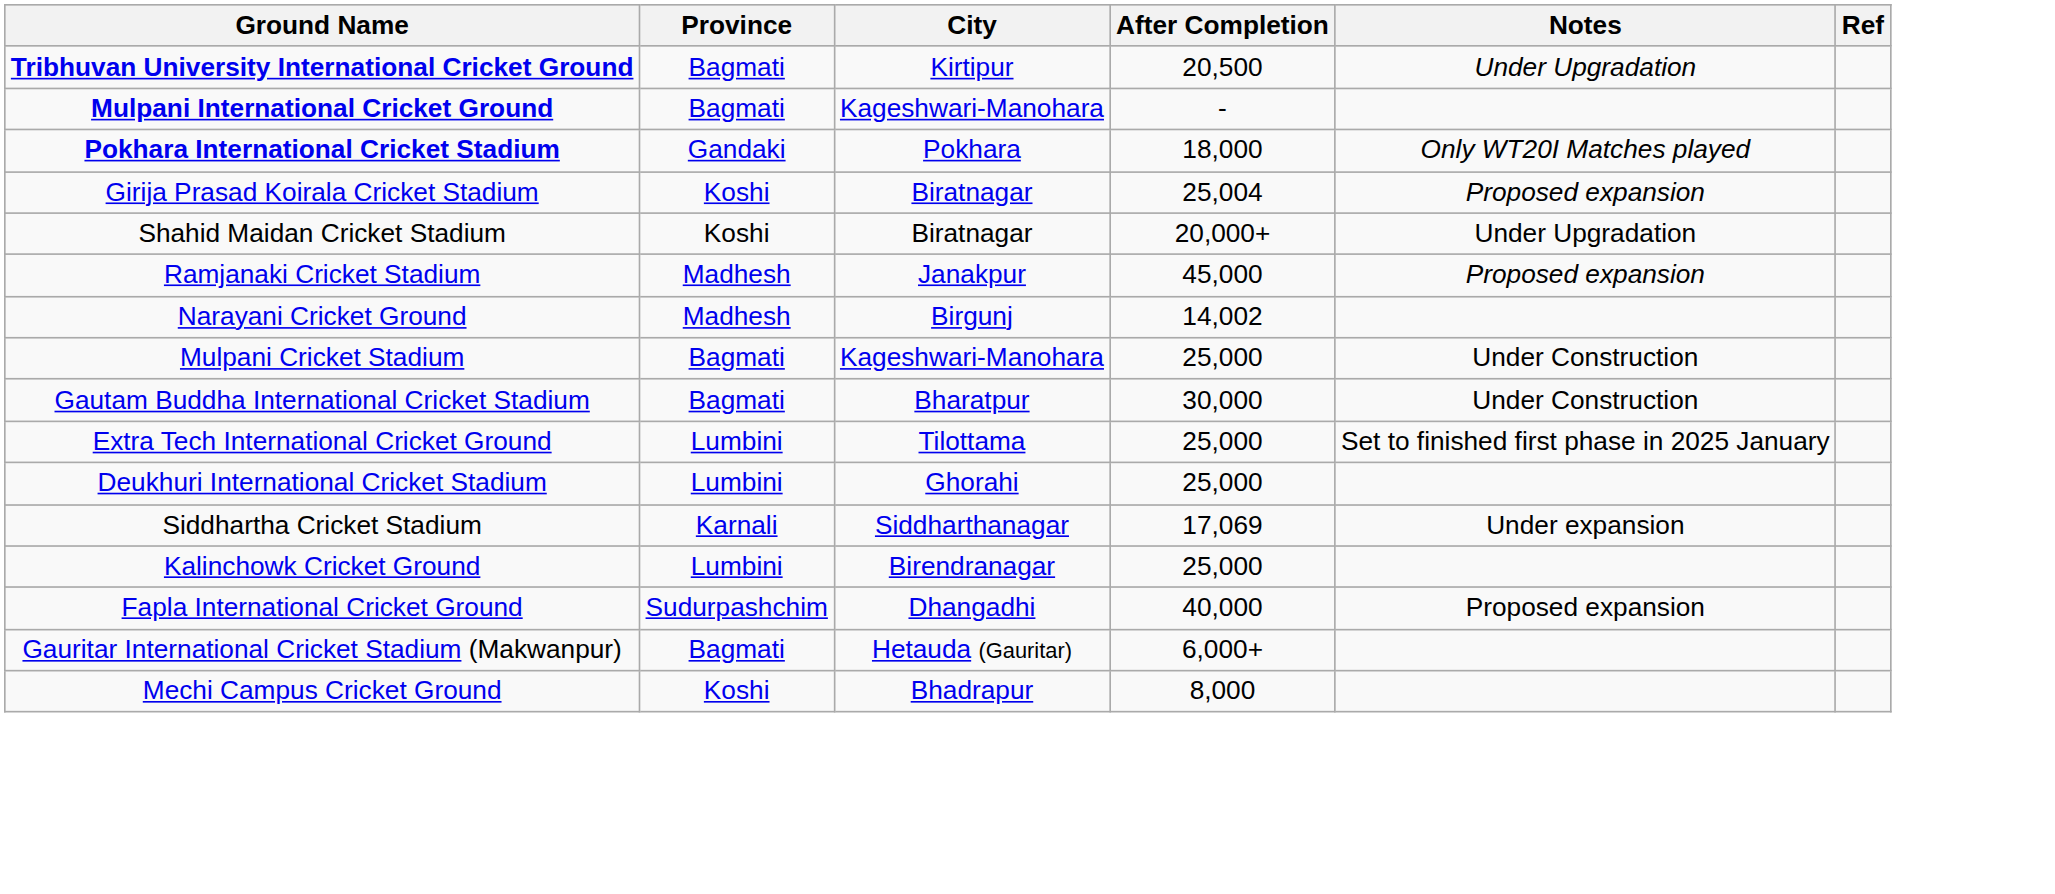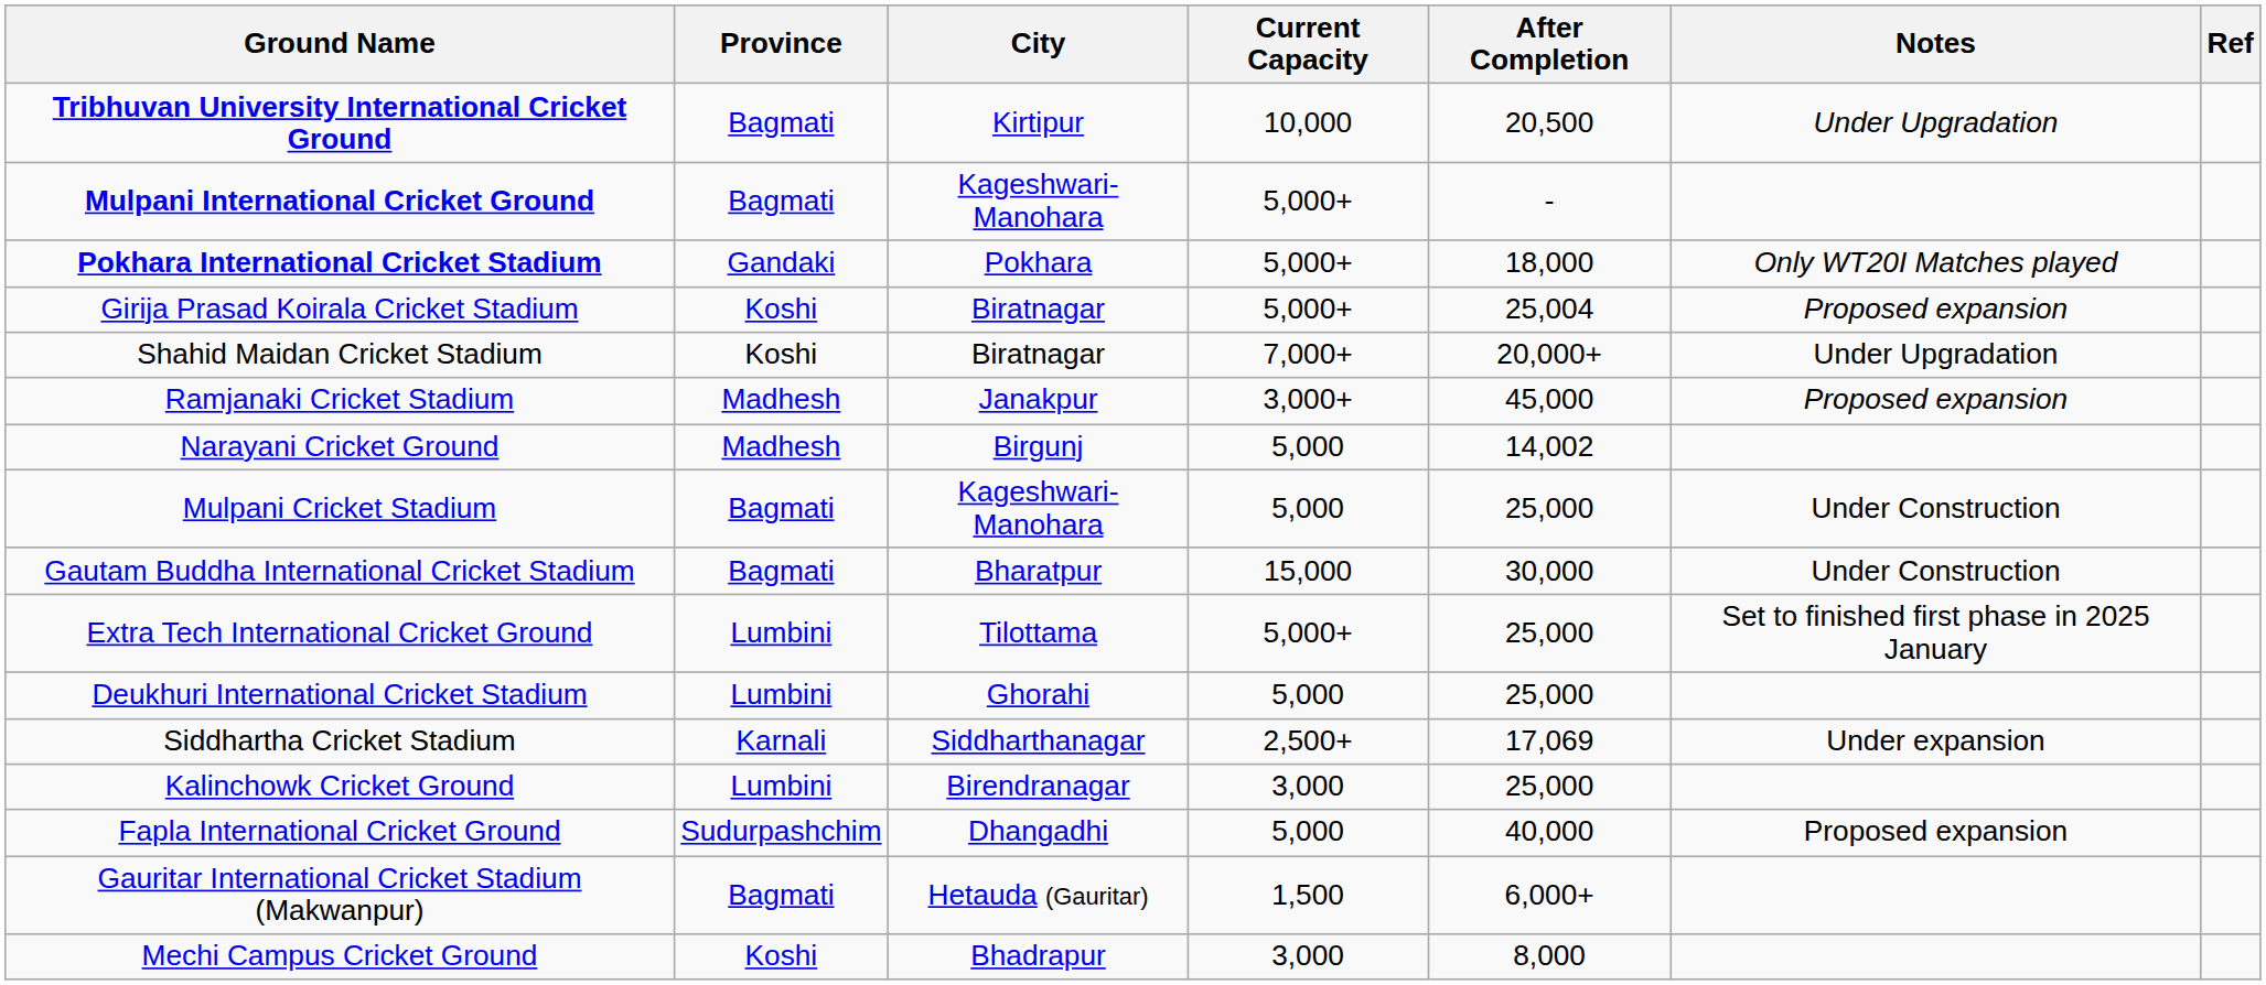 <table class="wikitable sortable" style="text-align: center">
 <tr>
 <th>Ground Name</th>
 <th>Province</th>
 <th>City</th>
+<th>Current Capacity</th>
 <th>After Completion</th>
 <th>Notes</th>
 <th>Ref</th>
 </tr>
 <tr>
 <td><strong><a href='#'>Tribhuvan University International Cricket Ground</a></strong></td>
 <td><a href='#'>Bagmati</a></td>
 <td><a href='#'>Kirtipur</a></td>
+<td>10,000</td>
 <td>20,500</td>
 <td><em>Under Upgradation</em></td>
 <td></td>
 </tr>
 <tr>
 <td><strong><a href='#'>Mulpani International Cricket Ground</a></strong></td>
 <td><a href='#'>Bagmati</a></td>
 <td><a href='#'>Kageshwari-Manohara</a></td>
+<td>5,000+</td>
 <td>-</td>
 <td></td>
 <td></td>
 </tr>
 <tr>
 <td><strong><a href='#'>Pokhara International Cricket Stadium</a></strong></td>
 <td><a href='#'>Gandaki</a></td>
 <td><a href='#'>Pokhara</a></td>
+<td>5,000+</td>
 <td>18,000</td>
 <td><em>Only WT20I Matches played</em></td>
 <td></td>
 </tr>
 <tr>
 <td><a href='#'>Girija Prasad Koirala Cricket Stadium</a></td>
 <td><a href='#'>Koshi</a></td>
 <td><a href='#'>Biratnagar</a></td>
+<td>5,000+</td>
 <td>25,004</td>
 <td><em>Proposed expansion</em></td>
 <td></td>
 </tr>
 <tr>
 <td>Shahid Maidan Cricket Stadium</td>
 <td>Koshi</td>
 <td>Biratnagar</td>
+<td>7,000+</td>
 <td>20,000+</td>
 <td>Under Upgradation</td>
 <td></td>
 </tr>
 <tr>
 <td><a href='#'>Ramjanaki Cricket Stadium</a></td>
 <td><a href='#'>Madhesh</a></td>
 <td><a href='#'>Janakpur</a></td>
+<td>3,000+</td>
 <td>45,000</td>
 <td><em>Proposed expansion</td>
 <td></td>
 </tr>
 <tr>
 <td><a href='#'>Narayani Cricket Ground</a></td>
 <td><a href='#'>Madhesh</a></td>
 <td><a href='#'>Birgunj</a></td>
+<td>5,000</td>
 <td>14,002</td>
 <td></td>
 <td></td>
 </tr>
 <tr>
 <td><a href='#'>Mulpani Cricket Stadium</a></td>
 <td><a href='#'>Bagmati</a></td>
 <td><a href='#'>Kageshwari-Manohara</a></td>
+<td>5,000</td>
 <td>25,000</td>
 <td></em>Under Construction<em></td>
 <td></td>
 </tr>
 <tr>
 <td><a href='#'>Gautam Buddha International Cricket Stadium</a></td>
 <td><a href='#'>Bagmati</a></td>
 <td><a href='#'>Bharatpur</a></td>
+<td>15,000</td>
 <td>30,000</td>
 <td></em>Under Construction<em></td>
 <td></td>
 </tr>
 <tr>
 <td><a href='#'>Extra Tech International Cricket Ground</a></td>
 <td><a href='#'>Lumbini</a></td>
 <td><a href='#'>Tilottama</a></td>
+<td>5,000+</td>
 <td>25,000</td>
 <td>Set to finished first phase in 2025 January</td>
 <td></td>
 </tr>
 <tr>
 <td><a href='#'>Deukhuri International Cricket Stadium</a></td>
 <td><a href='#'>Lumbini</a></td>
 <td><a href='#'>Ghorahi</a></td>
+<td>5,000</td>
 <td>25,000</td>
 <td></td>
 <td></td>
 </tr>
 <tr>
 <td>Siddhartha Cricket Stadium</td>
 <td><a href='#'>Karnali</a></td>
 <td><a href='#'>Siddharthanagar</a></td>
+<td>2,500+</td>
 <td>17,069</td>
 <td></em>Under expansion<em></td>
 <td></td>
 </tr>
 <tr>
 <td><a href='#'>Kalinchowk Cricket Ground</a></td>
 <td><a href='#'>Lumbini</a></td>
 <td><a href='#'>Birendranagar</a></td>
+<td>3,000</td>
 <td>25,000</td>
 <td></td>
 <td></td>
 </tr>
 <tr>
 <td><a href='#'>Fapla International Cricket Ground</a></td>
 <td><a href='#'>Sudurpashchim</a></td>
 <td><a href='#'>Dhangadhi</a></td>
+<td>5,000</td>
 <td>40,000</td>
 <td></em>Proposed expansion<em></td>
 <td></td>
 </tr>
 <tr>
 <td><a href='#'>Gauritar International Cricket Stadium</a> (Makwanpur)</td>
 <td><a href='#'>Bagmati</a></td>
 <td><a href='#'>Hetauda</a> <small>(Gauritar)</small></td>
+<td>1,500</td>
 <td>6,000+</td>
 <td></td>
 <td></td>
 </tr>
 <tr>
 <td><a href='#'>Mechi Campus Cricket Ground</a></td>
 <td><a href='#'>Koshi</a></td>
 <td><a href='#'>Bhadrapur</a></td>
+<td>3,000</td>
 <td>8,000</td>
 <td></td>
 <td></td>
 </tr>
 </table>
